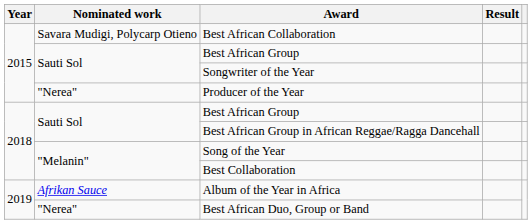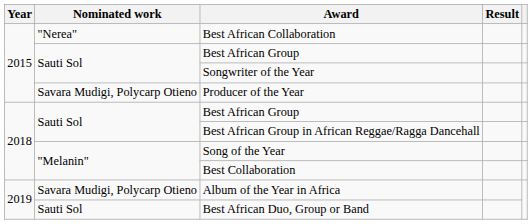 <table class ="wikitable">
 <tr>
 <th>Year</th>
 <th>Nominated work</th>
 <th>Award</th>
 <th>Result</th>
 <th></th>
 </tr>
 <tr>
 <td rowspan="4">2015</td>
-<td>Savara Mudigi, Polycarp Otieno</td>
+<td>"Nerea" </td>
 <td>Best African Collaboration</td>
 <td></td>
 <td></td>
 </tr>
 <tr>
 <td rowspan="2">Sauti Sol</td>
 <td>Best African Group</td>
 <td></td>
 <td></td>
 </tr>
 <tr>
 <td>Songwriter of the Year</td>
 <td></td>
 <td></td>
 </tr>
 <tr>
-<td>"Nerea" </td>
+<td>Savara Mudigi, Polycarp Otieno</td>
 <td>Producer of the Year</td>
 <td></td>
 <td></td>
 </tr>
 <tr>
 <td rowspan="4">2018</td>
 <td rowspan="2">Sauti Sol</td>
 <td>Best African Group</td>
 <td></td>
 <td></td>
 </tr>
 <tr>
 <td>Best African Group in African Reggae/Ragga Dancehall</td>
 <td></td>
 <td></td>
 </tr>
 <tr>
 <td rowspan="2">"Melanin" </td>
 <td>Song of the Year</td>
 <td></td>
 <td></td>
 </tr>
 <tr>
 <td>Best Collaboration</td>
 <td></td>
 <td></td>
 </tr>
 <tr>
 <td rowspan="2">2019</td>
-<td><em><a href='#'>Afrikan Sauce</a></em></td>
+<td>Savara Mudigi, Polycarp Otieno</td>
 <td>Album of the Year in Africa</td>
 <td></td>
 <td rowspan="2"></td>
 </tr>
 <tr>
-<td>"Nerea" </td>
+<td>Sauti Sol</td>
 <td>Best African Duo, Group or Band</td>
 <td></td>
 </tr>
 </table>
